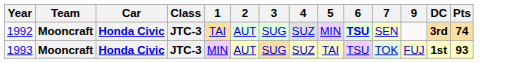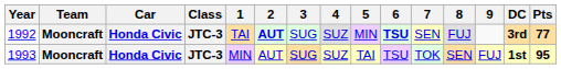 <table class="wikitable" style="text-align:center; font-size:85%">
 <tr>
 <th>Year</th>
 <th>Team</th>
 <th>Car</th>
 <th>Class</th>
 <th>1</th>
 <th>2</th>
 <th>3</th>
 <th>4</th>
 <th>5</th>
 <th>6</th>
 <th>7</th>
+<th>8</th>
 <th>9</th>
 <th>DC</th>
 <th>Pts</th>
 </tr>
 <tr>
 <td><a href='#'>1992</a></td>
 <th>Mooncraft</th>
 <th nowrap><a href='#'>Honda Civic</a></th>
 <th nowrap>JTC-3</th>
 <td style="background:#FFDF9F;"><a href='#'>TAI</a><br></td>
-<td style="background:#DFFFDF;"><a href='#'>AUT</a><br></td>
+<td style="background:#DFFFDF;"><strong><a href='#'>AUT</a><br></strong></td>
 <td style="background:#DFFFDF;"><a href='#'>SUG</a><br></td>
 <td style="background:#DFDFDF;"><a href='#'>SUZ</a><br></td>
 <td style="background:#EFCFFF;"><a href='#'>MIN</a><br></td>
 <td style="background:#DFFFDF;"><strong><a href='#'>TSU</a><br></strong></td>
 <td style="background:#FFFFBF;"><a href='#'>SEN</a><br></td>
+<td style="background:#DFDFDF;"><a href='#'>FUJ</a><br></td>
 <td></td>
 <td style="background:#FFDF9F;"><strong>3rd</strong></td>
-<td style="background:#FFDF9F;"><strong>74</strong></td>
+<td style="background:#FFDF9F;"><strong>77</strong></td>
 </tr>
 <tr>
 <td><a href='#'>1993</a></td>
 <th>Mooncraft</th>
 <th nowrap><a href='#'>Honda Civic</a></th>
 <th nowrap>JTC-3</th>
 <td style="background:#EFCFFF;"><a href='#'>MIN</a><br></td>
 <td style="background:#FFFFBF;"><a href='#'>AUT</a><br></td>
 <td style="background:#FFDF9F;"><a href='#'>SUG</a><br></td>
 <td style="background:#FFFFBF;"><a href='#'>SUZ</a><br></td>
 <td style="background:#FFFFBF;"><a href='#'>TAI</a><br></td>
 <td style="background:#EFCFFF;"><a href='#'>TSU</a><br></td>
 <td style="background:#DFFFDF;"><a href='#'>TOK</a><br></td>
+<td style="background:#FFDF9F;"><a href='#'>SEN</a><br></td>
 <td style="background:#FFFFBF;"><a href='#'>FUJ</a><br></td>
 <td style="background:#FFFFBF;"><strong>1st</strong></td>
-<td style="background:#FFFFBF;"><strong>93</strong></td>
+<td style="background:#FFFFBF;"><strong>95</strong></td>
 </tr>
 </table>
